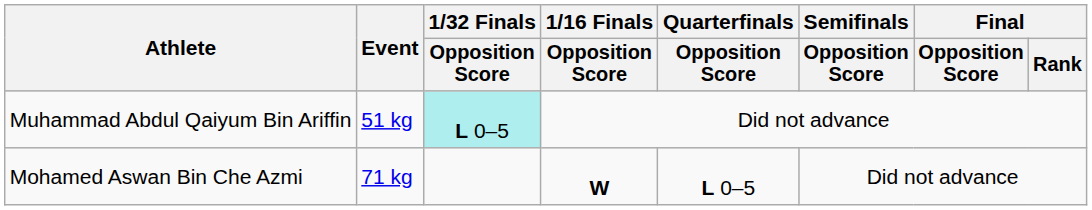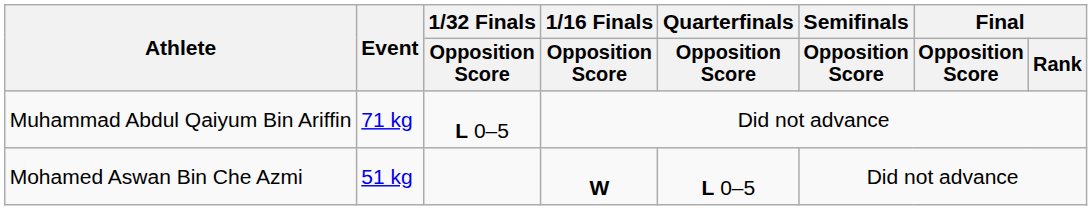 <table class="wikitable" style="text-align:center;font-size:90%">
 <tr>
 <th rowspan="2">Athlete</th>
 <th rowspan="2">Event</th>
 <th>1/32 Finals</th>
 <th>1/16 Finals</th>
 <th>Quarterfinals</th>
 <th>Semifinals</th>
 <th colspan="2">Final</th>
 </tr>
 <tr style="font-size:95%">
 <th>Opposition<br>Score</th>
 <th>Opposition<br>Score</th>
 <th>Opposition<br>Score</th>
 <th>Opposition<br>Score</th>
 <th>Opposition<br>Score</th>
 <th>Rank</th>
 </tr>
 <tr>
 <td align="left">Muhammad Abdul Qaiyum Bin Ariffin</td>
-<td align="left"><a href='#'>51 kg</a></td>
-<td style="background: paleturquoise;"><br><strong>L</strong> 0–5</td>
+<td align="left"><a href='#'>71 kg</a></td>
+<td><br><strong>L</strong> 0–5</td>
 <td colspan="5">Did not advance</td>
 </tr>
 <tr>
 <td align="left">Mohamed Aswan Bin Che Azmi</td>
-<td align="left"><a href='#'>71 kg</a></td>
+<td align="left"><a href='#'>51 kg</a></td>
 <td></td>
 <td><br><strong>W</strong> </td>
 <td><br><strong>L</strong> 0–5</td>
 <td colspan="4">Did not advance</td>
 </tr>
 </table>
